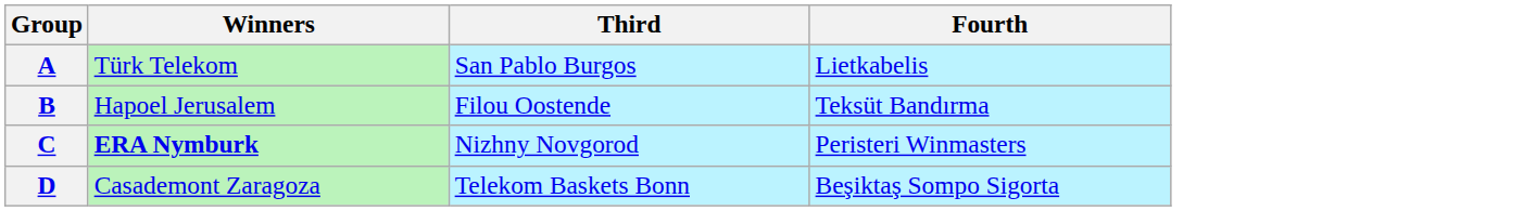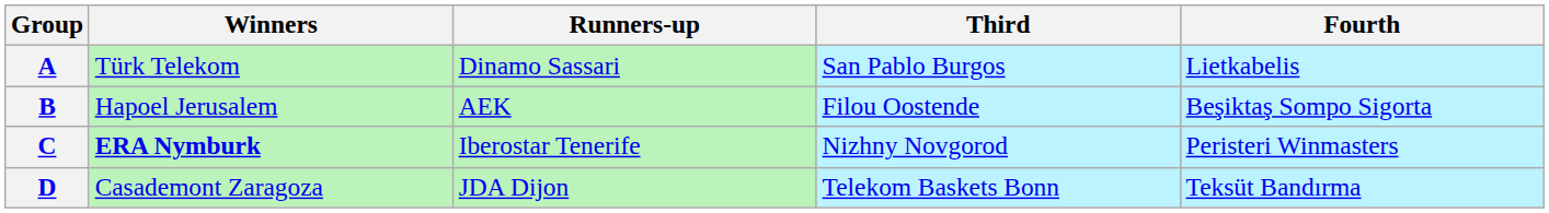 <table class="wikitable">
 <tr>
 <th>Group</th>
 <th width=220>Winners</th>
+<th width=220>Runners-up</th>
 <th width=220>Third</th>
 <th width=220>Fourth</th>
 </tr>
 <tr>
 <th><a href='#'>A</a></th>
 <td bgcolor=#BBF3BB> <a href='#'>Türk Telekom</a></td>
+<td bgcolor=#BBF3BB> <a href='#'>Dinamo Sassari</a></td>
 <td bgcolor=#BBF3FF> <a href='#'>San Pablo Burgos</a></td>
 <td bgcolor=#BBF3FF> <a href='#'>Lietkabelis</a></td>
 </tr>
 <tr>
 <th><a href='#'>B</a></th>
 <td bgcolor=#BBF3BB> <a href='#'>Hapoel Jerusalem</a></td>
+<td bgcolor=#BBF3BB> <a href='#'>AEK</a></td>
 <td bgcolor=#BBF3FF> <a href='#'>Filou Oostende</a></td>
-<td bgcolor=#BBF3FF> <a href='#'>Teksüt Bandırma</a></td>
+<td bgcolor=#BBF3FF> <a href='#'>Beşiktaş Sompo Sigorta</a></td>
 </tr>
 <tr>
 <th><a href='#'>C</a></th>
 <td bgcolor=#BBF3BB><strong> <a href='#'>ERA Nymburk</a></strong></td>
+<td bgcolor=#BBF3BB> <a href='#'>Iberostar Tenerife</a></td>
 <td bgcolor=#BBF3FF> <a href='#'>Nizhny Novgorod</a></td>
 <td bgcolor=#BBF3FF> <a href='#'>Peristeri Winmasters</a></td>
 </tr>
 <tr>
 <th><a href='#'>D</a></th>
 <td bgcolor=#BBF3BB> <a href='#'>Casademont Zaragoza</a></td>
+<td bgcolor=#BBF3BB> <a href='#'>JDA Dijon</a></td>
 <td bgcolor=#BBF3FF> <a href='#'>Telekom Baskets Bonn</a></td>
-<td bgcolor=#BBF3FF> <a href='#'>Beşiktaş Sompo Sigorta</a></td>
+<td bgcolor=#BBF3FF> <a href='#'>Teksüt Bandırma</a></td>
 </tr>
 </table>
